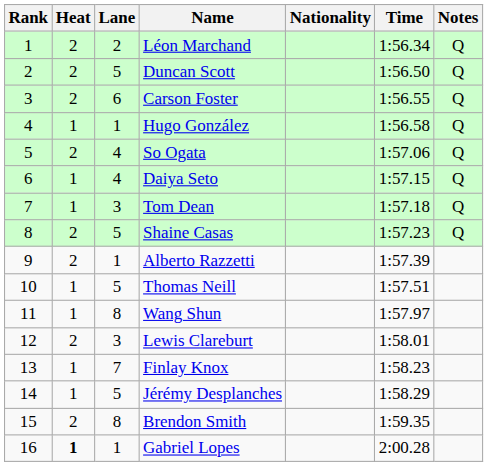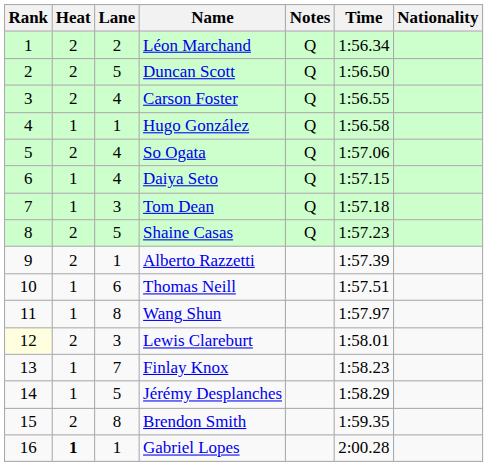 <table class="wikitable sortable" style="text-align:center">
 <tr>
 <th>Rank</th>
 <th>Heat</th>
 <th>Lane</th>
 <th>Name</th>
+<th>Notes</th>
+<th>Time</th>
 <th>Nationality</th>
-<th>Time</th>
-<th>Notes</th>
 </tr>
 <tr bgcolor=ccffcc>
 <td>1</td>
 <td>2</td>
 <td>2</td>
 <td align=left><a href='#'>Léon Marchand</a></td>
+<td>Q</td>
+<td>1:56.34</td>
 <td align=left></td>
-<td>1:56.34</td>
-<td>Q</td>
 </tr>
 <tr bgcolor=ccffcc>
 <td>2</td>
 <td>2</td>
 <td>5</td>
 <td align=left><a href='#'>Duncan Scott</a></td>
+<td>Q</td>
+<td>1:56.50</td>
 <td align=left></td>
-<td>1:56.50</td>
-<td>Q</td>
 </tr>
 <tr bgcolor=ccffcc>
 <td>3</td>
 <td>2</td>
-<td>6</td>
+<td>4</td>
 <td align=left><a href='#'>Carson Foster</a></td>
+<td>Q</td>
+<td>1:56.55</td>
 <td align=left></td>
-<td>1:56.55</td>
-<td>Q</td>
 </tr>
 <tr bgcolor=ccffcc>
 <td>4</td>
 <td>1</td>
 <td>1</td>
 <td align=left><a href='#'>Hugo González</a></td>
+<td>Q</td>
+<td>1:56.58</td>
 <td align=left></td>
-<td>1:56.58</td>
-<td>Q</td>
 </tr>
 <tr bgcolor=ccffcc>
 <td>5</td>
 <td>2</td>
 <td>4</td>
 <td align=left><a href='#'>So Ogata</a></td>
+<td>Q</td>
+<td>1:57.06</td>
 <td align=left></td>
-<td>1:57.06</td>
-<td>Q</td>
 </tr>
 <tr bgcolor=ccffcc>
 <td>6</td>
 <td>1</td>
 <td>4</td>
 <td align=left><a href='#'>Daiya Seto</a></td>
+<td>Q</td>
+<td>1:57.15</td>
 <td align=left></td>
-<td>1:57.15</td>
-<td>Q</td>
 </tr>
 <tr bgcolor=ccffcc>
 <td>7</td>
 <td>1</td>
 <td>3</td>
 <td align=left><a href='#'>Tom Dean</a></td>
+<td>Q</td>
+<td>1:57.18</td>
 <td align=left></td>
-<td>1:57.18</td>
-<td>Q</td>
 </tr>
 <tr bgcolor=ccffcc>
 <td>8</td>
 <td>2</td>
 <td>5</td>
 <td align=left><a href='#'>Shaine Casas</a></td>
+<td>Q</td>
+<td>1:57.23</td>
 <td align=left></td>
-<td>1:57.23</td>
-<td>Q</td>
 </tr>
 <tr>
 <td>9</td>
 <td>2</td>
 <td>1</td>
 <td align=left><a href='#'>Alberto Razzetti</a></td>
+<td></td>
+<td>1:57.39</td>
 <td align=left></td>
-<td>1:57.39</td>
-<td></td>
 </tr>
 <tr>
 <td>10</td>
 <td>1</td>
-<td>5</td>
+<td>6</td>
 <td align=left><a href='#'>Thomas Neill</a></td>
+<td></td>
+<td>1:57.51</td>
 <td align=left></td>
-<td>1:57.51</td>
-<td></td>
 </tr>
 <tr>
 <td>11</td>
 <td>1</td>
 <td>8</td>
 <td align=left><a href='#'>Wang Shun</a></td>
+<td></td>
+<td>1:57.97</td>
 <td align=left></td>
-<td>1:57.97</td>
-<td></td>
 </tr>
 <tr>
-<td>12</td>
+<td style="background: lightyellow;">12</td>
 <td>2</td>
 <td>3</td>
 <td align=left><a href='#'>Lewis Clareburt</a></td>
+<td></td>
+<td>1:58.01</td>
 <td align=left></td>
-<td>1:58.01</td>
-<td></td>
 </tr>
 <tr>
 <td>13</td>
 <td>1</td>
 <td>7</td>
 <td align=left><a href='#'>Finlay Knox</a></td>
+<td></td>
+<td>1:58.23</td>
 <td align=left></td>
-<td>1:58.23</td>
-<td></td>
 </tr>
 <tr>
 <td>14</td>
 <td>1</td>
 <td>5</td>
 <td align=left><a href='#'>Jérémy Desplanches</a></td>
+<td></td>
+<td>1:58.29</td>
 <td align=left></td>
-<td>1:58.29</td>
-<td></td>
 </tr>
 <tr>
 <td>15</td>
 <td>2</td>
 <td>8</td>
 <td align=left><a href='#'>Brendon Smith</a></td>
+<td></td>
+<td>1:59.35</td>
 <td align=left></td>
-<td>1:59.35</td>
-<td></td>
 </tr>
 <tr>
 <td>16</td>
 <td><strong>1</strong></td>
 <td>1</td>
 <td align=left><a href='#'>Gabriel Lopes</a></td>
+<td></td>
+<td>2:00.28</td>
 <td align=left></td>
-<td>2:00.28</td>
-<td></td>
 </tr>
 </table>
